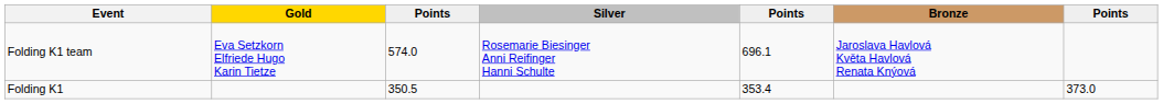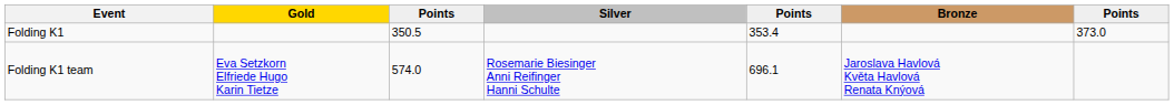 <table class="wikitable" width=100%>
 <tr>
 <th>Event</th>
 <td align=center bgcolor="gold"><strong>Gold</strong></td>
 <td align=center bgcolor="EFEFEF"><strong>Points</strong></td>
 <td align=center bgcolor="silver"><strong>Silver</strong></td>
 <td align=center bgcolor="EFEFEF"><strong>Points</strong></td>
 <td align=center bgcolor="CC9966"><strong>Bronze</strong></td>
 <td align=center bgcolor="EFEFEF"><strong>Points</strong></td>
 </tr>
 <tr>
+<td>Folding K1</td>
+<td></td>
+<td>350.5</td>
+<td></td>
+<td>353.4</td>
+<td></td>
+<td>373.0</td>
+</tr>
+<tr>
 <td>Folding K1 team</td>
 <td><br><a href='#'>Eva Setzkorn</a><br><a href='#'>Elfriede Hugo</a><br><a href='#'>Karin Tietze</a></td>
 <td>574.0</td>
 <td><br><a href='#'>Rosemarie Biesinger</a><br><a href='#'>Anni Reifinger</a><br><a href='#'>Hanni Schulte</a></td>
 <td>696.1</td>
 <td><br><a href='#'>Jaroslava Havlová</a><br><a href='#'>Květa Havlová</a><br><a href='#'>Renata Knýová</a></td>
 <td></td>
 </tr>
-<tr>
-<td>Folding K1</td>
-<td></td>
-<td>350.5</td>
-<td></td>
-<td>353.4</td>
-<td></td>
-<td>373.0</td>
-</tr>
 </table>
